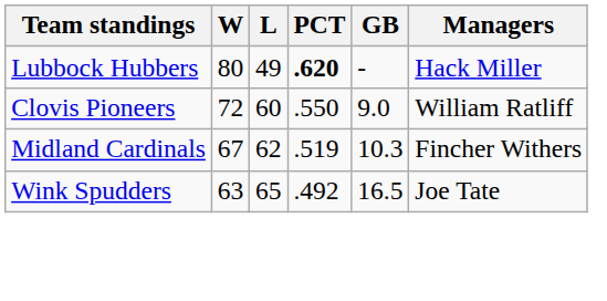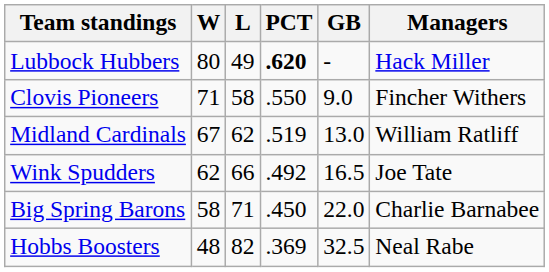 <table class="wikitable">
 <tr>
 <th>Team standings</th>
 <th>W</th>
 <th>L</th>
 <th>PCT</th>
 <th>GB</th>
 <th>Managers</th>
 </tr>
 <tr>
 <td><a href='#'>Lubbock Hubbers</a></td>
 <td>80</td>
 <td>49</td>
 <td><strong>.620</strong></td>
 <td>-</td>
 <td><a href='#'>Hack Miller</a></td>
 </tr>
 <tr>
 <td><a href='#'>Clovis Pioneers</a></td>
-<td>72</td>
-<td>60</td>
+<td>71</td>
+<td>58</td>
 <td>.550</td>
 <td>9.0</td>
-<td>William Ratliff</td>
+<td>Fincher Withers</td>
 </tr>
 <tr>
 <td><a href='#'>Midland Cardinals</a></td>
 <td>67</td>
 <td>62</td>
 <td>.519</td>
-<td>10.3</td>
-<td>Fincher Withers</td>
+<td>13.0</td>
+<td>William Ratliff</td>
 </tr>
 <tr>
 <td><a href='#'>Wink Spudders</a></td>
-<td>63</td>
-<td>65</td>
+<td>62</td>
+<td>66</td>
 <td>.492</td>
 <td>16.5</td>
 <td>Joe Tate</td>
 </tr>
+<tr>
+<td><a href='#'>Big Spring Barons</a></td>
+<td>58</td>
+<td>71</td>
+<td>.450</td>
+<td>22.0</td>
+<td>Charlie Barnabee</td>
+</tr>
+<tr>
+<td><a href='#'>Hobbs Boosters</a></td>
+<td>48</td>
+<td>82</td>
+<td>.369</td>
+<td>32.5</td>
+<td>Neal Rabe</td>
+</tr>
 </table>
